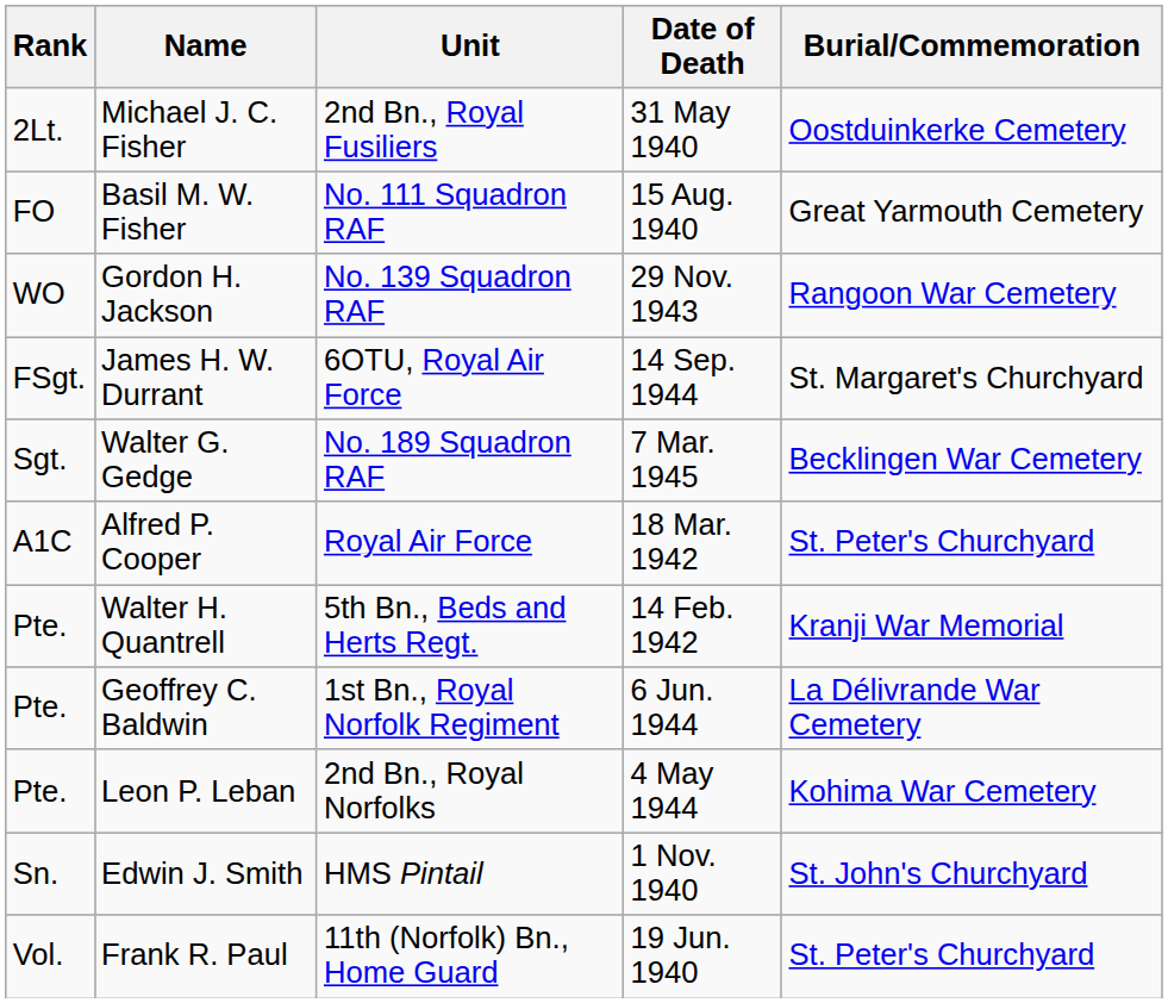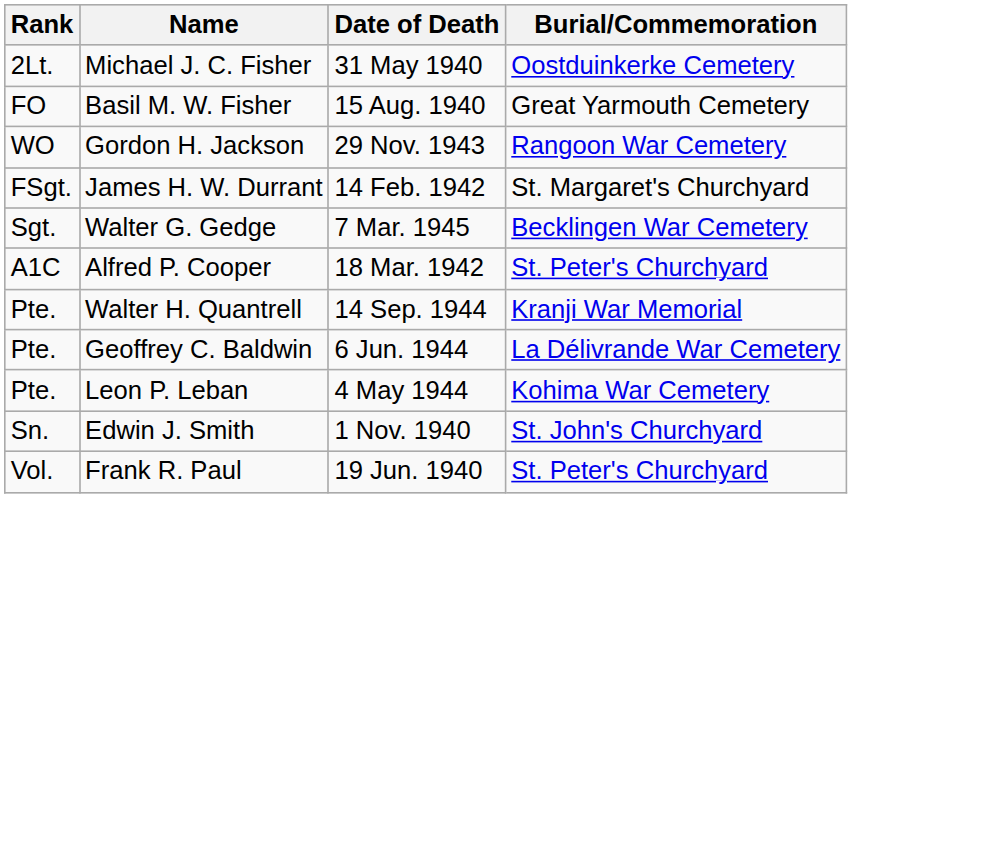 <table class="wikitable">
 <tr>
 <th>Rank</th>
 <th>Name</th>
-<th>Unit</th>
 <th>Date of Death</th>
 <th>Burial/Commemoration</th>
 </tr>
 <tr>
 <td>2Lt.</td>
 <td>Michael J. C. Fisher</td>
-<td>2nd Bn., <a href='#'>Royal Fusiliers</a></td>
 <td>31 May 1940</td>
 <td><a href='#'>Oostduinkerke Cemetery</a></td>
 </tr>
 <tr>
 <td>FO</td>
 <td>Basil M. W. Fisher</td>
-<td><a href='#'>No. 111 Squadron RAF</a></td>
 <td>15 Aug. 1940</td>
 <td>Great Yarmouth Cemetery</td>
 </tr>
 <tr>
 <td>WO</td>
 <td>Gordon H. Jackson</td>
-<td><a href='#'>No. 139 Squadron RAF</a></td>
 <td>29 Nov. 1943</td>
 <td><a href='#'>Rangoon War Cemetery</a></td>
 </tr>
 <tr>
 <td>FSgt.</td>
 <td>James H. W. Durrant</td>
-<td>6OTU, <a href='#'>Royal Air Force</a></td>
-<td>14 Sep. 1944</td>
+<td>14 Feb. 1942</td>
 <td>St. Margaret's Churchyard</td>
 </tr>
 <tr>
 <td>Sgt.</td>
 <td>Walter G. Gedge</td>
-<td><a href='#'>No. 189 Squadron RAF</a></td>
 <td>7 Mar. 1945</td>
 <td><a href='#'>Becklingen War Cemetery</a></td>
 </tr>
 <tr>
 <td>A1C</td>
 <td>Alfred P. Cooper</td>
-<td><a href='#'>Royal Air Force</a></td>
 <td>18 Mar. 1942</td>
 <td><a href='#'>St. Peter's Churchyard</a></td>
 </tr>
 <tr>
 <td>Pte.</td>
 <td>Walter H. Quantrell</td>
-<td>5th Bn., <a href='#'>Beds and Herts Regt.</a></td>
-<td>14 Feb. 1942</td>
+<td>14 Sep. 1944</td>
 <td><a href='#'>Kranji War Memorial</a></td>
 </tr>
 <tr>
 <td>Pte.</td>
 <td>Geoffrey C. Baldwin</td>
-<td>1st Bn., <a href='#'>Royal Norfolk Regiment</a></td>
 <td>6 Jun. 1944</td>
 <td><a href='#'>La Délivrande War Cemetery</a></td>
 </tr>
 <tr>
 <td>Pte.</td>
 <td>Leon P. Leban</td>
-<td>2nd Bn., Royal Norfolks</td>
 <td>4 May 1944</td>
 <td><a href='#'>Kohima War Cemetery</a></td>
 </tr>
 <tr>
 <td>Sn.</td>
 <td>Edwin J. Smith</td>
-<td>HMS <em>Pintail</em></td>
 <td>1 Nov. 1940</td>
 <td><a href='#'>St. John's Churchyard</a></td>
 </tr>
 <tr>
 <td>Vol.</td>
 <td>Frank R. Paul</td>
-<td>11th (Norfolk) Bn., <a href='#'>Home Guard</a></td>
 <td>19 Jun. 1940</td>
 <td><a href='#'>St. Peter's Churchyard</a></td>
 </tr>
 </table>
